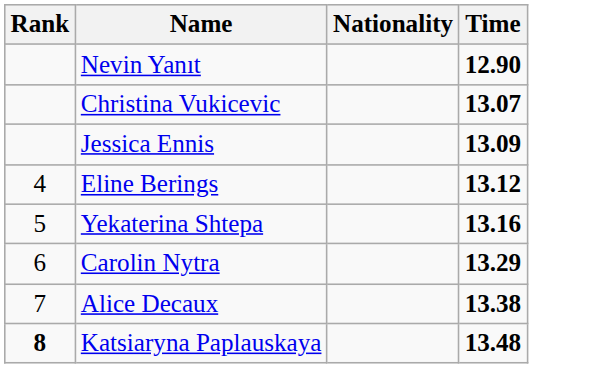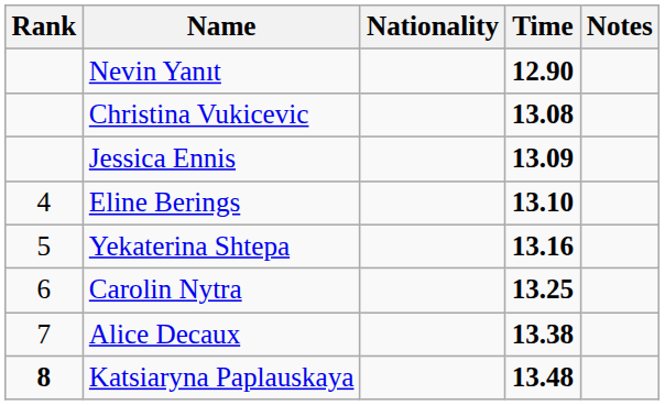 <table class="wikitable sortable" style="text-align:center">
 <tr>
 <th>Rank</th>
 <th>Name</th>
 <th>Nationality</th>
 <th>Time</th>
+<th>Notes</th>
 </tr>
 <tr>
 <td></td>
 <td align=left><a href='#'>Nevin Yanıt</a></td>
 <td align=left></td>
 <td><strong>12.90</strong></td>
+<td></td>
 </tr>
 <tr>
 <td></td>
 <td align=left><a href='#'>Christina Vukicevic</a></td>
 <td align=left></td>
-<td><strong>13.07</strong></td>
+<td><strong>13.08</strong></td>
+<td></td>
 </tr>
 <tr>
 <td></td>
 <td align=left><a href='#'>Jessica Ennis</a></td>
 <td align=left></td>
 <td><strong>13.09</strong></td>
+<td></td>
 </tr>
 <tr>
 <td>4</td>
 <td align=left><a href='#'>Eline Berings</a></td>
 <td align=left></td>
-<td><strong>13.12</strong></td>
+<td><strong>13.10</strong></td>
+<td></td>
 </tr>
 <tr>
 <td>5</td>
 <td align=left><a href='#'>Yekaterina Shtepa</a></td>
 <td align=left></td>
 <td><strong>13.16</strong></td>
+<td></td>
 </tr>
 <tr>
 <td>6</td>
 <td align=left><a href='#'>Carolin Nytra</a></td>
 <td align=left></td>
-<td><strong>13.29</strong></td>
+<td><strong>13.25</strong></td>
+<td></td>
 </tr>
 <tr>
 <td>7</td>
 <td align=left><a href='#'>Alice Decaux</a></td>
 <td align=left></td>
 <td><strong>13.38</strong></td>
+<td></td>
 </tr>
 <tr>
 <td><strong>8</strong></td>
 <td align=left><a href='#'>Katsiaryna Paplauskaya</a></td>
 <td align=left></td>
 <td><strong>13.48</strong></td>
+<td></td>
 </tr>
 </table>
